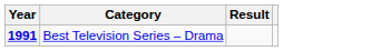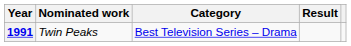 <table class="wikitable plainrowheaders">
 <tr>
 <th scope="col">Year</th>
+<th scope="col">Nominated work</th>
 <th scope="col">Category</th>
 <th scope="col">Result</th>
 <th scope="col"></th>
 </tr>
 <tr>
 <th scope="row"><a href='#'>1991</a></th>
+<td><em>Twin Peaks</em></td>
 <td><a href='#'>Best Television Series – Drama</a></td>
 <td></td>
 <td style="text-align:center"></td>
 </tr>
 </table>
